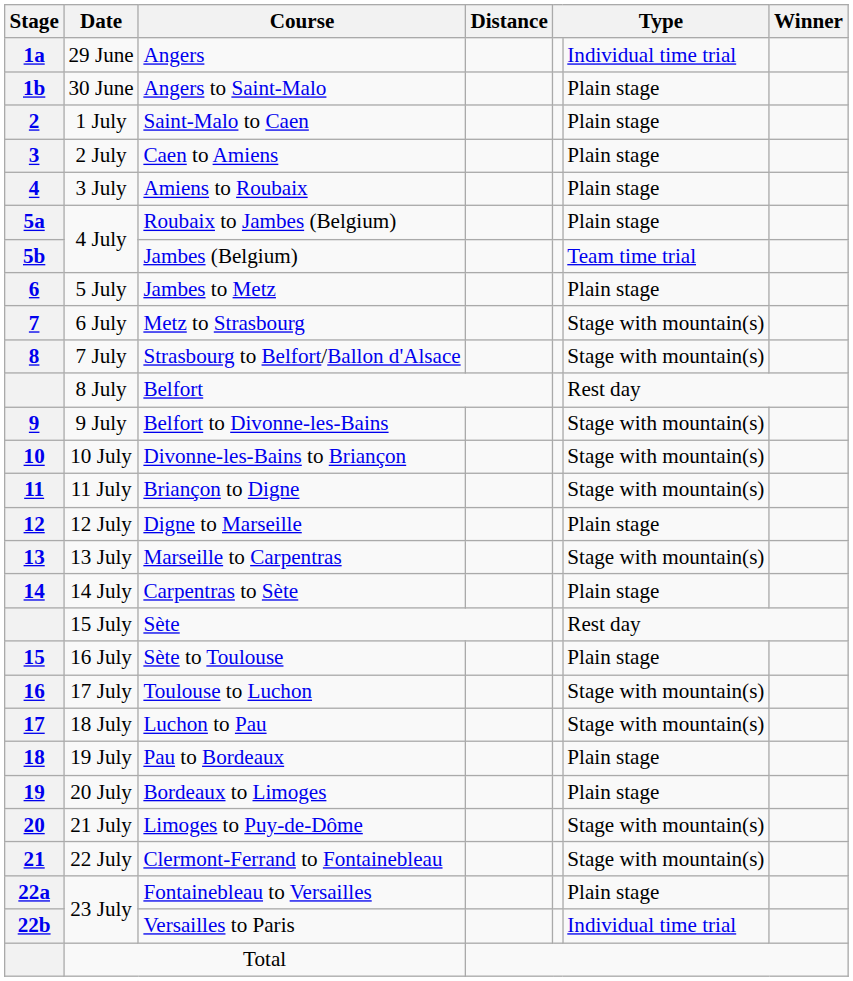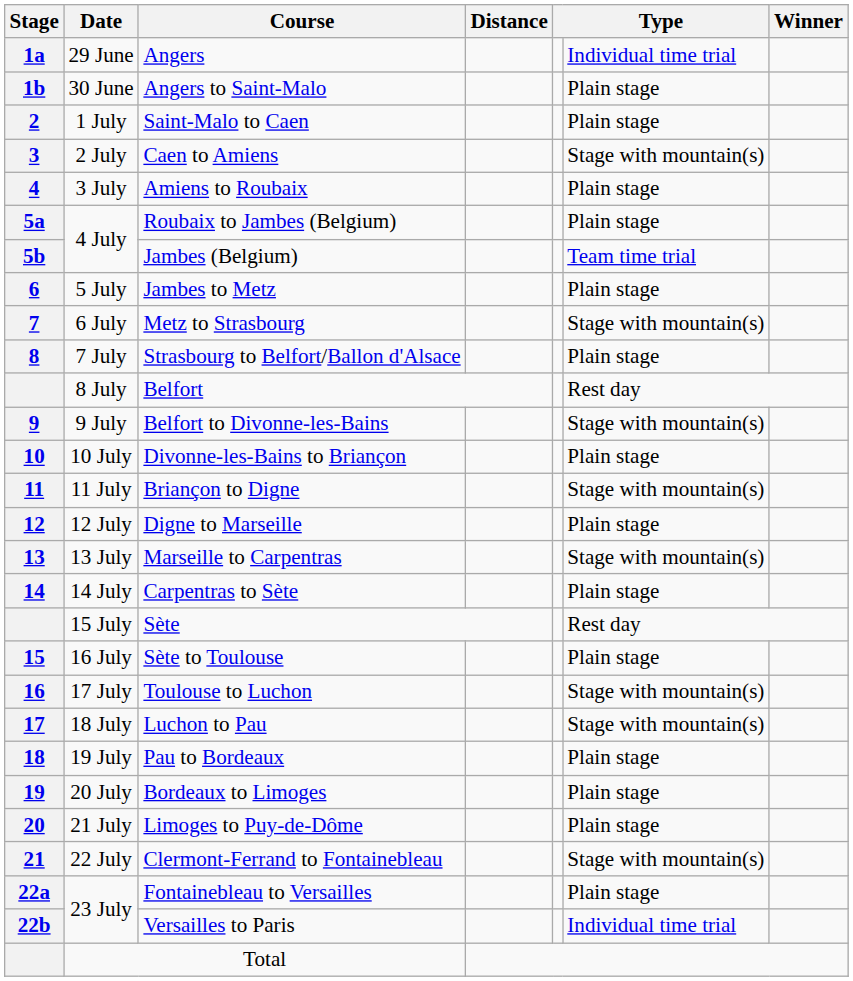 <table class="wikitable">
 <tr>
 <th scope="col">Stage</th>
 <th scope="col">Date</th>
 <th scope="col">Course</th>
 <th scope="col">Distance</th>
 <th scope="col" colspan="2">Type</th>
 <th scope="col">Winner</th>
 </tr>
 <tr>
 <th scope="row"><a href='#'>1a</a></th>
 <td style="text-align:center;">29 June</td>
 <td><a href='#'>Angers</a></td>
 <td style="text-align:center;"></td>
 <td></td>
 <td><a href='#'>Individual time trial</a></td>
 <td></td>
 </tr>
 <tr>
 <th scope="row"><a href='#'>1b</a></th>
 <td style="text-align:center;">30 June</td>
 <td><a href='#'>Angers</a> to <a href='#'>Saint-Malo</a></td>
 <td style="text-align:center;"></td>
 <td></td>
 <td>Plain stage</td>
 <td></td>
 </tr>
 <tr>
 <th scope="row"><a href='#'>2</a></th>
 <td style="text-align:center;">1 July</td>
 <td><a href='#'>Saint-Malo</a> to <a href='#'>Caen</a></td>
 <td style="text-align:center;"></td>
 <td></td>
 <td>Plain stage</td>
 <td></td>
 </tr>
 <tr>
 <th scope="row"><a href='#'>3</a></th>
 <td style="text-align:center;">2 July</td>
 <td><a href='#'>Caen</a> to <a href='#'>Amiens</a></td>
 <td style="text-align:center;"></td>
 <td></td>
-<td>Plain stage</td>
+<td>Stage with mountain(s)</td>
 <td></td>
 </tr>
 <tr>
 <th scope="row"><a href='#'>4</a></th>
 <td style="text-align:center;">3 July</td>
 <td><a href='#'>Amiens</a> to <a href='#'>Roubaix</a></td>
 <td style="text-align:center;"></td>
 <td></td>
 <td>Plain stage</td>
 <td></td>
 </tr>
 <tr>
 <th scope="row"><a href='#'>5a</a></th>
 <td rowspan=2 style="text-align:center;">4 July</td>
 <td><a href='#'>Roubaix</a> to <a href='#'>Jambes</a> (Belgium)</td>
 <td style="text-align:center;"></td>
 <td></td>
 <td>Plain stage</td>
 <td></td>
 </tr>
 <tr>
 <th scope="row"><a href='#'>5b</a></th>
 <td><a href='#'>Jambes</a> (Belgium)</td>
 <td style="text-align:center;"></td>
 <td></td>
 <td><a href='#'>Team time trial</a></td>
 <td></td>
 </tr>
 <tr>
 <th scope="row"><a href='#'>6</a></th>
 <td style="text-align:center;">5 July</td>
 <td><a href='#'>Jambes</a> to <a href='#'>Metz</a></td>
 <td style="text-align:center;"></td>
 <td></td>
 <td>Plain stage</td>
 <td></td>
 </tr>
 <tr>
 <th scope="row"><a href='#'>7</a></th>
 <td style="text-align:center;">6 July</td>
 <td><a href='#'>Metz</a> to <a href='#'>Strasbourg</a></td>
 <td style="text-align:center;"></td>
 <td></td>
 <td>Stage with mountain(s)</td>
 <td></td>
 </tr>
 <tr>
 <th scope="row"><a href='#'>8</a></th>
 <td style="text-align:center;">7 July</td>
 <td><a href='#'>Strasbourg</a> to <a href='#'>Belfort</a>/<a href='#'>Ballon d'Alsace</a></td>
 <td style="text-align:center;"></td>
 <td></td>
-<td>Stage with mountain(s)</td>
+<td>Plain stage</td>
 <td></td>
 </tr>
 <tr>
 <th scope="row"></th>
 <td style="text-align:center;">8 July</td>
 <td colspan="2"><a href='#'>Belfort</a></td>
 <td></td>
 <td colspan="2">Rest day</td>
 </tr>
 <tr>
 <th scope="row"><a href='#'>9</a></th>
 <td style="text-align:center;">9 July</td>
 <td><a href='#'>Belfort</a> to <a href='#'>Divonne-les-Bains</a></td>
 <td style="text-align:center;"></td>
 <td></td>
 <td>Stage with mountain(s)</td>
 <td></td>
 </tr>
 <tr>
 <th scope="row"><a href='#'>10</a></th>
 <td style="text-align:center;">10 July</td>
 <td><a href='#'>Divonne-les-Bains</a> to <a href='#'>Briançon</a></td>
 <td style="text-align:center;"></td>
 <td></td>
-<td>Stage with mountain(s)</td>
+<td>Plain stage</td>
 <td></td>
 </tr>
 <tr>
 <th scope="row"><a href='#'>11</a></th>
 <td style="text-align:center;">11 July</td>
 <td><a href='#'>Briançon</a> to <a href='#'>Digne</a></td>
 <td style="text-align:center;"></td>
 <td></td>
 <td>Stage with mountain(s)</td>
 <td></td>
 </tr>
 <tr>
 <th scope="row"><a href='#'>12</a></th>
 <td style="text-align:center;">12 July</td>
 <td><a href='#'>Digne</a> to <a href='#'>Marseille</a></td>
 <td style="text-align:center;"></td>
 <td></td>
 <td>Plain stage</td>
 <td></td>
 </tr>
 <tr>
 <th scope="row"><a href='#'>13</a></th>
 <td style="text-align:center;">13 July</td>
 <td><a href='#'>Marseille</a> to <a href='#'>Carpentras</a></td>
 <td style="text-align:center;"></td>
 <td></td>
 <td>Stage with mountain(s)</td>
 <td></td>
 </tr>
 <tr>
 <th scope="row"><a href='#'>14</a></th>
 <td style="text-align:center;">14 July</td>
 <td><a href='#'>Carpentras</a> to <a href='#'>Sète</a></td>
 <td style="text-align:center;"></td>
 <td></td>
 <td>Plain stage</td>
 <td></td>
 </tr>
 <tr>
 <th scope="row"></th>
 <td style="text-align:center;">15 July</td>
 <td colspan="2"><a href='#'>Sète</a></td>
 <td></td>
 <td colspan="2">Rest day</td>
 </tr>
 <tr>
 <th scope="row"><a href='#'>15</a></th>
 <td style="text-align:center;">16 July</td>
 <td><a href='#'>Sète</a> to <a href='#'>Toulouse</a></td>
 <td style="text-align:center;"></td>
 <td></td>
 <td>Plain stage</td>
 <td></td>
 </tr>
 <tr>
 <th scope="row"><a href='#'>16</a></th>
 <td style="text-align:center;">17 July</td>
 <td><a href='#'>Toulouse</a> to <a href='#'>Luchon</a></td>
 <td style="text-align:center;"></td>
 <td></td>
 <td>Stage with mountain(s)</td>
 <td></td>
 </tr>
 <tr>
 <th scope="row"><a href='#'>17</a></th>
 <td style="text-align:center;">18 July</td>
 <td><a href='#'>Luchon</a> to <a href='#'>Pau</a></td>
 <td style="text-align:center;"></td>
 <td></td>
 <td>Stage with mountain(s)</td>
 <td></td>
 </tr>
 <tr>
 <th scope="row"><a href='#'>18</a></th>
 <td style="text-align:center;">19 July</td>
 <td><a href='#'>Pau</a> to <a href='#'>Bordeaux</a></td>
 <td style="text-align:center;"></td>
 <td></td>
 <td>Plain stage</td>
 <td></td>
 </tr>
 <tr>
 <th scope="row"><a href='#'>19</a></th>
 <td style="text-align:center;">20 July</td>
 <td><a href='#'>Bordeaux</a> to <a href='#'>Limoges</a></td>
 <td style="text-align:center;"></td>
 <td></td>
 <td>Plain stage</td>
 <td></td>
 </tr>
 <tr>
 <th scope="row"><a href='#'>20</a></th>
 <td style="text-align:center;">21 July</td>
 <td><a href='#'>Limoges</a> to <a href='#'>Puy-de-Dôme</a></td>
 <td style="text-align:center;"></td>
 <td></td>
-<td>Stage with mountain(s)</td>
+<td>Plain stage</td>
 <td></td>
 </tr>
 <tr>
 <th scope="row"><a href='#'>21</a></th>
 <td style="text-align:center;">22 July</td>
 <td><a href='#'>Clermont-Ferrand</a> to <a href='#'>Fontainebleau</a></td>
 <td style="text-align:center;"></td>
 <td></td>
 <td>Stage with mountain(s)</td>
 <td></td>
 </tr>
 <tr>
 <th scope="row"><a href='#'>22a</a></th>
 <td rowspan=2 style="text-align:center;">23 July</td>
 <td><a href='#'>Fontainebleau</a> to <a href='#'>Versailles</a></td>
 <td style="text-align:center;"></td>
 <td></td>
 <td>Plain stage</td>
 <td></td>
 </tr>
 <tr>
 <th scope="row"><a href='#'>22b</a></th>
 <td><a href='#'>Versailles</a> to Paris</td>
 <td style="text-align:center;"></td>
 <td></td>
 <td><a href='#'>Individual time trial</a></td>
 <td></td>
 </tr>
 <tr>
 <th scope="row"></th>
 <td colspan="2" style="text-align:center">Total</td>
 <td colspan="4" style="text-align:center"></td>
 </tr>
 </table>
